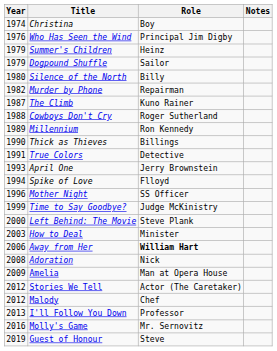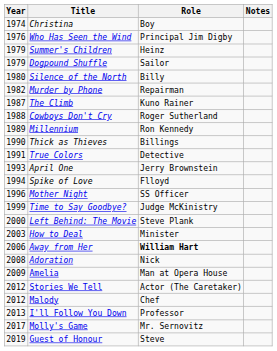 <table class="wikitable sortable">
 <tr>
 <th>Year</th>
 <th>Title</th>
 <th>Role</th>
 <th class="unsortable">Notes</th>
 </tr>
 <tr>
 <td>1974</td>
 <td><em>Christina</em></td>
 <td>Boy</td>
 <td></td>
 </tr>
 <tr>
 <td>1976</td>
 <td><em><a href='#'>Who Has Seen the Wind</a></em></td>
 <td>Principal Jim Digby</td>
 <td></td>
 </tr>
 <tr>
 <td>1979</td>
 <td><em><a href='#'>Summer's Children</a></em></td>
 <td>Heinz</td>
 <td></td>
 </tr>
 <tr>
 <td>1979</td>
 <td><em><a href='#'>Dogpound Shuffle</a></em></td>
 <td>Sailor</td>
 <td></td>
 </tr>
 <tr>
 <td>1980</td>
 <td><em><a href='#'>Silence of the North</a></em></td>
 <td>Billy</td>
 <td></td>
 </tr>
 <tr>
 <td>1982</td>
 <td><em><a href='#'>Murder by Phone</a></em></td>
 <td>Repairman</td>
 <td></td>
 </tr>
 <tr>
 <td>1987</td>
 <td data-sort-value="Climb, The"><em><a href='#'>The Climb</a></em></td>
 <td>Kuno Rainer</td>
 <td></td>
 </tr>
 <tr>
 <td>1988</td>
 <td><em><a href='#'>Cowboys Don't Cry</a></em></td>
 <td>Roger Sutherland</td>
 <td></td>
 </tr>
 <tr>
 <td>1989</td>
 <td><em><a href='#'>Millennium</a></em></td>
 <td>Ron Kennedy</td>
 <td></td>
 </tr>
 <tr>
 <td>1990</td>
 <td><em>Thick as Thieves</em></td>
 <td>Billings</td>
 <td></td>
 </tr>
 <tr>
 <td>1991</td>
 <td><em><a href='#'>True Colors</a></em></td>
 <td>Detective</td>
 <td></td>
 </tr>
 <tr>
 <td>1993</td>
 <td><em>April One</em></td>
 <td>Jerry Brownstein</td>
 <td></td>
 </tr>
 <tr>
 <td>1994</td>
 <td><em>Spike of Love</em></td>
 <td>Flloyd</td>
 <td></td>
 </tr>
 <tr>
 <td>1996</td>
 <td><em><a href='#'>Mother Night</a></em></td>
 <td>SS Officer</td>
 <td></td>
 </tr>
 <tr>
 <td>1999</td>
 <td><em><a href='#'>Time to Say Goodbye?</a></em></td>
 <td>Judge McKinistry</td>
 <td></td>
 </tr>
 <tr>
 <td>2000</td>
 <td><em><a href='#'>Left Behind: The Movie</a></em></td>
 <td>Steve Plank</td>
 <td></td>
 </tr>
 <tr>
 <td>2003</td>
 <td><em><a href='#'>How to Deal</a></em></td>
 <td>Minister</td>
 <td></td>
 </tr>
 <tr>
 <td>2006</td>
 <td><em><a href='#'>Away from Her</a></em></td>
 <td><strong>William Hart</strong></td>
 <td></td>
 </tr>
 <tr>
 <td>2008</td>
 <td><em><a href='#'>Adoration</a></em></td>
 <td>Nick</td>
 <td></td>
 </tr>
 <tr>
 <td>2009</td>
 <td><a href='#'>Amelia</a><em></td>
 <td>Man at Opera House</td>
 <td></td>
 </tr>
 <tr>
 <td>2012</td>
 <td></em><a href='#'>Stories We Tell</a><em></td>
 <td>Actor (The Caretaker)</td>
 <td></td>
 </tr>
 <tr>
 <td>2012</td>
 <td></em><a href='#'>Malody</a><em></td>
 <td>Chef</td>
 <td></td>
 </tr>
 <tr>
 <td>2013</td>
 <td></em><a href='#'>I'll Follow You Down</a><em></td>
 <td>Professor</td>
 <td></td>
 </tr>
 <tr>
-<td>2016</td>
+<td>2017</td>
 <td></em><a href='#'>Molly's Game</a><em></td>
 <td>Mr. Sernovitz</td>
 <td></td>
 </tr>
 <tr>
 <td>2019</td>
 <td></em><a href='#'>Guest of Honour</a><em></td>
 <td>Steve</td>
 <td></td>
 </tr>
 </table>
